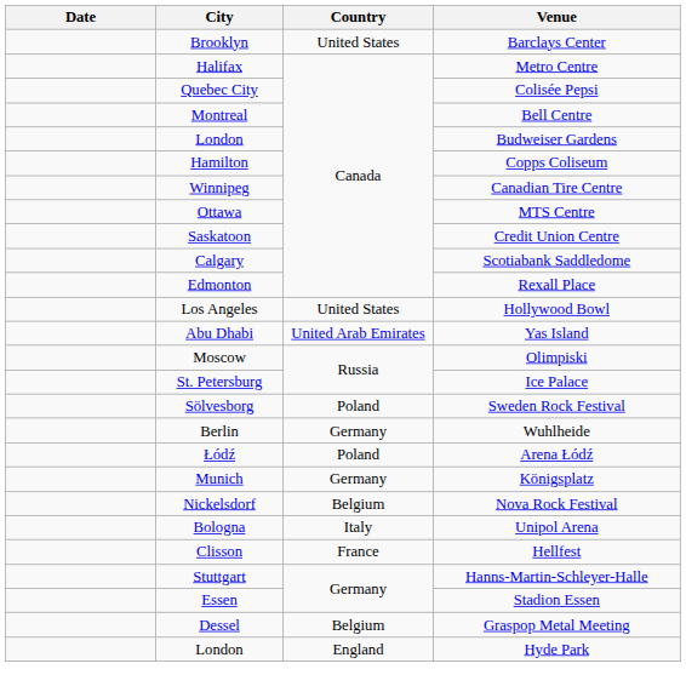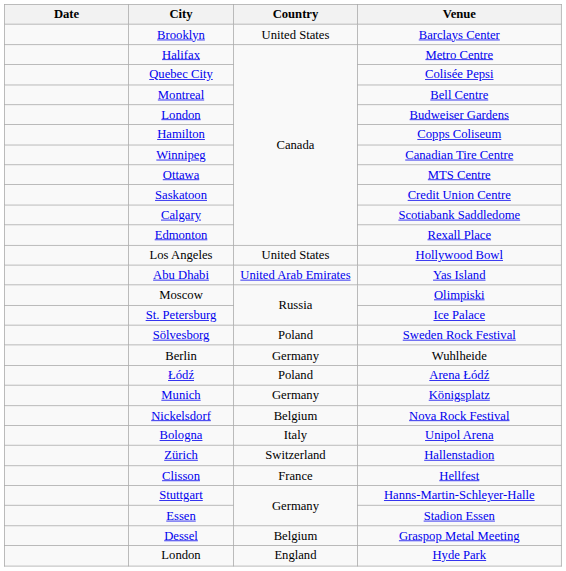 <table class="wikitable" style="text-align:center;">
 <tr>
 <th style="width:150px;">Date</th>
 <th style="width:125px;">City</th>
 <th style="width:150px;">Country</th>
 <th style="width:250px;">Venue</th>
 </tr>
 <tr>
 <td></td>
 <td><a href='#'>Brooklyn</a></td>
 <td>United States</td>
 <td><a href='#'>Barclays Center</a></td>
 </tr>
 <tr>
 <td></td>
 <td><a href='#'>Halifax</a></td>
 <td rowspan="10">Canada</td>
 <td><a href='#'>Metro Centre</a></td>
 </tr>
 <tr>
 <td></td>
 <td><a href='#'>Quebec City</a></td>
 <td><a href='#'>Colisée Pepsi</a></td>
 </tr>
 <tr>
 <td></td>
 <td><a href='#'>Montreal</a></td>
 <td><a href='#'>Bell Centre</a></td>
 </tr>
 <tr>
 <td></td>
 <td><a href='#'>London</a></td>
 <td><a href='#'>Budweiser Gardens</a></td>
 </tr>
 <tr>
 <td></td>
 <td><a href='#'>Hamilton</a></td>
 <td><a href='#'>Copps Coliseum</a></td>
 </tr>
 <tr>
 <td></td>
 <td><a href='#'>Winnipeg</a></td>
 <td><a href='#'>Canadian Tire Centre</a></td>
 </tr>
 <tr>
 <td></td>
 <td><a href='#'>Ottawa</a></td>
 <td><a href='#'>MTS Centre</a></td>
 </tr>
 <tr>
 <td></td>
 <td><a href='#'>Saskatoon</a></td>
 <td><a href='#'>Credit Union Centre</a></td>
 </tr>
 <tr>
 <td></td>
 <td><a href='#'>Calgary</a></td>
 <td><a href='#'>Scotiabank Saddledome</a></td>
 </tr>
 <tr>
 <td></td>
 <td><a href='#'>Edmonton</a></td>
 <td><a href='#'>Rexall Place</a></td>
 </tr>
 <tr>
 <td></td>
 <td>Los Angeles</td>
 <td>United States</td>
 <td><a href='#'>Hollywood Bowl</a></td>
 </tr>
 <tr>
 <td></td>
 <td><a href='#'>Abu Dhabi</a></td>
 <td><a href='#'>United Arab Emirates</a></td>
 <td><a href='#'>Yas Island</a></td>
 </tr>
 <tr>
 <td></td>
 <td>Moscow</td>
 <td rowspan="2">Russia</td>
 <td><a href='#'>Olimpiski</a></td>
 </tr>
 <tr>
 <td></td>
 <td><a href='#'>St. Petersburg</a></td>
 <td><a href='#'>Ice Palace</a></td>
 </tr>
 <tr>
 <td></td>
 <td><a href='#'>Sölvesborg</a></td>
 <td>Poland</td>
 <td><a href='#'>Sweden Rock Festival</a></td>
 </tr>
 <tr>
 <td></td>
 <td>Berlin</td>
 <td>Germany</td>
 <td>Wuhlheide</td>
 </tr>
 <tr>
 <td></td>
 <td><a href='#'>Łódź</a></td>
 <td>Poland</td>
 <td><a href='#'>Arena Łódź</a></td>
 </tr>
 <tr>
 <td></td>
 <td><a href='#'>Munich</a></td>
 <td>Germany</td>
 <td><a href='#'>Königsplatz</a></td>
 </tr>
 <tr>
 <td></td>
 <td><a href='#'>Nickelsdorf</a></td>
 <td>Belgium</td>
 <td><a href='#'>Nova Rock Festival</a></td>
 </tr>
 <tr>
 <td></td>
 <td><a href='#'>Bologna</a></td>
 <td>Italy</td>
 <td><a href='#'>Unipol Arena</a></td>
 </tr>
 <tr>
 <td></td>
+<td><a href='#'>Zürich</a></td>
+<td>Switzerland</td>
+<td><a href='#'>Hallenstadion</a></td>
+</tr>
+<tr>
+<td></td>
 <td><a href='#'>Clisson</a></td>
 <td>France</td>
 <td><a href='#'>Hellfest</a></td>
 </tr>
 <tr>
 <td></td>
 <td><a href='#'>Stuttgart</a></td>
 <td rowspan="2">Germany</td>
 <td><a href='#'>Hanns-Martin-Schleyer-Halle</a></td>
 </tr>
 <tr>
 <td></td>
 <td><a href='#'>Essen</a></td>
 <td><a href='#'>Stadion Essen</a></td>
 </tr>
 <tr>
 <td></td>
 <td><a href='#'>Dessel</a></td>
 <td>Belgium</td>
 <td><a href='#'>Graspop Metal Meeting</a></td>
 </tr>
 <tr>
 <td></td>
 <td>London</td>
 <td>England</td>
 <td><a href='#'>Hyde Park</a></td>
 </tr>
 </table>
